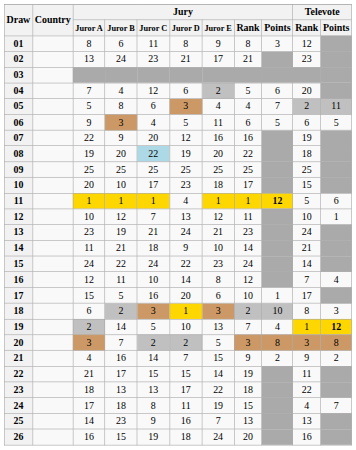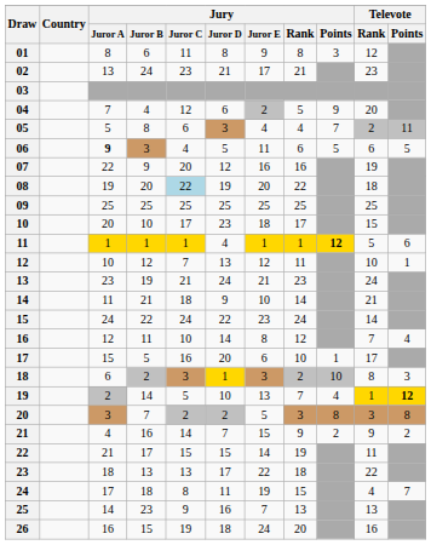 <table class="sortable wikitable collapsible plainrowheaders" style="text-align:center;">
 <tr>
 </tr>
 <tr>
 <th scope="col" rowspan="2">Draw</th>
 <th scope="col" rowspan="2">Country</th>
 <th scope="col" colspan="7">Jury</th>
 <th scope="col" colspan="2">Televote</th>
 </tr>
 <tr>
 <th scope="col"><small>Juror A</small></th>
 <th scope="col"><small>Juror B</small></th>
 <th scope="col"><small>Juror C</small></th>
 <th scope="col"><small>Juror D</small></th>
 <th scope="col"><small>Juror E</small></th>
 <th scope="col">Rank</th>
 <th scope="col">Points</th>
 <th scope="col">Rank</th>
 <th scope="col">Points</th>
 </tr>
 <tr>
 <th scope="row" style="text-align:center;">01</th>
 <td style="text-align:left;"></td>
 <td>8</td>
 <td>6</td>
 <td>11</td>
 <td>8</td>
 <td>9</td>
 <td>8</td>
 <td>3</td>
 <td>12</td>
 <td style="background:#AAAAAA;"></td>
 </tr>
 <tr>
 <th scope="row" style="text-align:center;">02</th>
 <td style="text-align:left;"></td>
 <td>13</td>
 <td>24</td>
 <td>23</td>
 <td>21</td>
 <td>17</td>
 <td>21</td>
 <td style="background:#AAAAAA;"></td>
 <td>23</td>
 <td style="background:#AAAAAA;"></td>
 </tr>
 <tr class="sortbottom">
 <th scope="row" style="text-align:center;">03</th>
 <td style="text-align:left;"></td>
 <td style="background:#AAAAAA;"></td>
 <td style="background:#AAAAAA;"></td>
 <td style="background:#AAAAAA;"></td>
 <td style="background:#AAAAAA;"></td>
 <td style="background:#AAAAAA;"></td>
 <td style="background:#AAAAAA;"></td>
 <td style="background:#AAAAAA;"></td>
 <td style="background:#AAAAAA;"></td>
 <td style="background:#AAAAAA;"></td>
 </tr>
 <tr>
 <th scope="row" style="text-align:center;">04</th>
 <td style="text-align:left;"></td>
 <td>7</td>
 <td>4</td>
 <td>12</td>
 <td>6</td>
 <td style="background:silver;">2</td>
 <td>5</td>
-<td>6</td>
+<td>9</td>
 <td>20</td>
 <td style="background:#AAAAAA;"></td>
 </tr>
 <tr>
 <th scope="row" style="text-align:center;">05</th>
 <td style="text-align:left;"></td>
 <td>5</td>
 <td>8</td>
 <td>6</td>
 <td style="background:#CC9966;">3</td>
 <td>4</td>
 <td>4</td>
 <td>7</td>
 <td style="background:silver;">2</td>
 <td style="background:silver;">11</td>
 </tr>
 <tr>
 <th scope="row" style="text-align:center;">06</th>
 <td style="text-align:left;"></td>
-<td>9</td>
+<td><strong>9</strong></td>
 <td style="background:#CC9966;">3</td>
 <td>4</td>
 <td>5</td>
 <td>11</td>
 <td>6</td>
 <td>5</td>
 <td>6</td>
 <td>5</td>
 </tr>
 <tr>
 <th scope="row" style="text-align:center;">07</th>
 <td style="text-align:left;"></td>
 <td>22</td>
 <td>9</td>
 <td>20</td>
 <td>12</td>
 <td>16</td>
 <td>16</td>
 <td style="background:#AAAAAA;"></td>
 <td>19</td>
 <td style="background:#AAAAAA;"></td>
 </tr>
 <tr>
 <th scope="row" style="text-align:center;">08</th>
 <td style="text-align:left;"></td>
 <td>19</td>
 <td>20</td>
 <td style="background: lightblue;">22</td>
 <td>19</td>
 <td>20</td>
 <td>22</td>
 <td style="background:#AAAAAA;"></td>
 <td>18</td>
 <td style="background:#AAAAAA;"></td>
 </tr>
 <tr>
 <th scope="row" style="text-align:center;">09</th>
 <td style="text-align:left;"></td>
 <td>25</td>
 <td>25</td>
 <td>25</td>
 <td>25</td>
 <td>25</td>
 <td>25</td>
 <td style="background:#AAAAAA;"></td>
 <td>25</td>
 <td style="background:#AAAAAA;"></td>
 </tr>
 <tr>
 <th scope="row" style="text-align:center;">10</th>
 <td style="text-align:left;"></td>
 <td>20</td>
 <td>10</td>
 <td>17</td>
 <td>23</td>
 <td>18</td>
 <td>17</td>
 <td style="background:#AAAAAA;"></td>
 <td>15</td>
 <td style="background:#AAAAAA;"></td>
 </tr>
 <tr>
 <th scope="row" style="text-align:center;">11</th>
 <td style="text-align:left;"></td>
 <td style="background:gold;">1</td>
 <td style="background:gold;">1</td>
 <td style="background:gold;">1</td>
 <td>4</td>
 <td style="background:gold;">1</td>
 <td style="background:gold;">1</td>
 <td style="background:gold;"><strong>12</strong></td>
 <td>5</td>
 <td>6</td>
 </tr>
 <tr>
 <th scope="row" style="text-align:center;">12</th>
 <td style="text-align:left;"></td>
 <td>10</td>
 <td>12</td>
 <td>7</td>
 <td>13</td>
 <td>12</td>
 <td>11</td>
 <td style="background:#AAAAAA;"></td>
 <td>10</td>
 <td>1</td>
 </tr>
 <tr>
 <th scope="row" style="text-align:center;">13</th>
 <td style="text-align:left;"></td>
 <td>23</td>
 <td>19</td>
 <td>21</td>
 <td>24</td>
 <td>21</td>
 <td>23</td>
 <td style="background:#AAAAAA;"></td>
 <td>24</td>
 <td style="background:#AAAAAA;"></td>
 </tr>
 <tr>
 <th scope="row" style="text-align:center;">14</th>
 <td style="text-align:left;"></td>
 <td>11</td>
 <td>21</td>
 <td>18</td>
 <td>9</td>
 <td>10</td>
 <td>14</td>
 <td style="background:#AAAAAA;"></td>
 <td>21</td>
 <td style="background:#AAAAAA;"></td>
 </tr>
 <tr>
 <th scope="row" style="text-align:center;">15</th>
 <td style="text-align:left;"></td>
 <td>24</td>
 <td>22</td>
 <td>24</td>
 <td>22</td>
 <td>23</td>
 <td>24</td>
 <td style="background:#AAAAAA;"></td>
 <td>14</td>
 <td style="background:#AAAAAA;"></td>
 </tr>
 <tr>
 <th scope="row" style="text-align:center;">16</th>
 <td style="text-align:left;"></td>
 <td>12</td>
 <td>11</td>
 <td>10</td>
 <td>14</td>
 <td>8</td>
 <td>12</td>
 <td style="background:#AAAAAA;"></td>
 <td>7</td>
 <td>4</td>
 </tr>
 <tr>
 <th scope="row" style="text-align:center;">17</th>
 <td style="text-align:left;"></td>
 <td>15</td>
 <td>5</td>
 <td>16</td>
 <td>20</td>
 <td>6</td>
 <td>10</td>
 <td>1</td>
 <td>17</td>
 <td style="background:#AAAAAA;"></td>
 </tr>
 <tr>
 <th scope="row" style="text-align:center;">18</th>
 <td style="text-align:left;"></td>
 <td>6</td>
 <td style="background:silver;">2</td>
 <td style="background:#CC9966;">3</td>
 <td style="background:gold;">1</td>
 <td style="background:#CC9966;">3</td>
 <td style="background:silver;">2</td>
 <td style="background:silver;">10</td>
 <td>8</td>
 <td>3</td>
 </tr>
 <tr>
 <th scope="row" style="text-align:center;">19</th>
 <td style="text-align:left;"></td>
 <td style="background:silver;">2</td>
 <td>14</td>
 <td>5</td>
 <td>10</td>
 <td>13</td>
 <td>7</td>
 <td>4</td>
 <td style="background:gold;">1</td>
 <td style="background:gold;"><strong>12</strong></td>
 </tr>
 <tr>
 <th scope="row" style="text-align:center;">20</th>
 <td style="text-align:left;"></td>
 <td style="background:#CC9966;">3</td>
 <td>7</td>
 <td style="background:silver;">2</td>
 <td style="background:silver;">2</td>
 <td>5</td>
 <td style="background:#CC9966;">3</td>
 <td style="background:#CC9966;">8</td>
 <td style="background:#CC9966;">3</td>
 <td style="background:#CC9966;">8</td>
 </tr>
 <tr>
 <th scope="row" style="text-align:center;">21</th>
 <td style="text-align:left;"></td>
 <td>4</td>
 <td>16</td>
 <td>14</td>
 <td>7</td>
 <td>15</td>
 <td>9</td>
 <td>2</td>
 <td>9</td>
 <td>2</td>
 </tr>
 <tr>
 <th scope="row" style="text-align:center;">22</th>
 <td style="text-align:left;"></td>
 <td>21</td>
 <td>17</td>
 <td>15</td>
 <td>15</td>
 <td>14</td>
 <td>19</td>
 <td style="background:#AAAAAA;"></td>
 <td>11</td>
 <td style="background:#AAAAAA;"></td>
 </tr>
 <tr>
 <th scope="row" style="text-align:center;">23</th>
 <td style="text-align:left;"></td>
 <td>18</td>
 <td>13</td>
 <td>13</td>
 <td>17</td>
 <td>22</td>
 <td>18</td>
 <td style="background:#AAAAAA;"></td>
 <td>22</td>
 <td style="background:#AAAAAA;"></td>
 </tr>
 <tr>
 <th scope="row" style="text-align:center;">24</th>
 <td style="text-align:left;"></td>
 <td>17</td>
 <td>18</td>
 <td>8</td>
 <td>11</td>
 <td>19</td>
 <td>15</td>
 <td style="background:#AAAAAA;"></td>
 <td>4</td>
 <td>7</td>
 </tr>
 <tr>
 <th scope="row" style="text-align:center;">25</th>
 <td style="text-align:left;"></td>
 <td>14</td>
 <td>23</td>
 <td>9</td>
 <td>16</td>
 <td>7</td>
 <td>13</td>
 <td style="background:#AAAAAA;"></td>
 <td>13</td>
 <td style="background:#AAAAAA;"></td>
 </tr>
 <tr>
 <th scope="row" style="text-align:center;">26</th>
 <td style="text-align:left;"></td>
 <td>16</td>
 <td>15</td>
 <td>19</td>
 <td>18</td>
 <td>24</td>
 <td>20</td>
 <td style="background:#AAAAAA;"></td>
 <td>16</td>
 <td style="background:#AAAAAA;"></td>
 </tr>
 </table>
